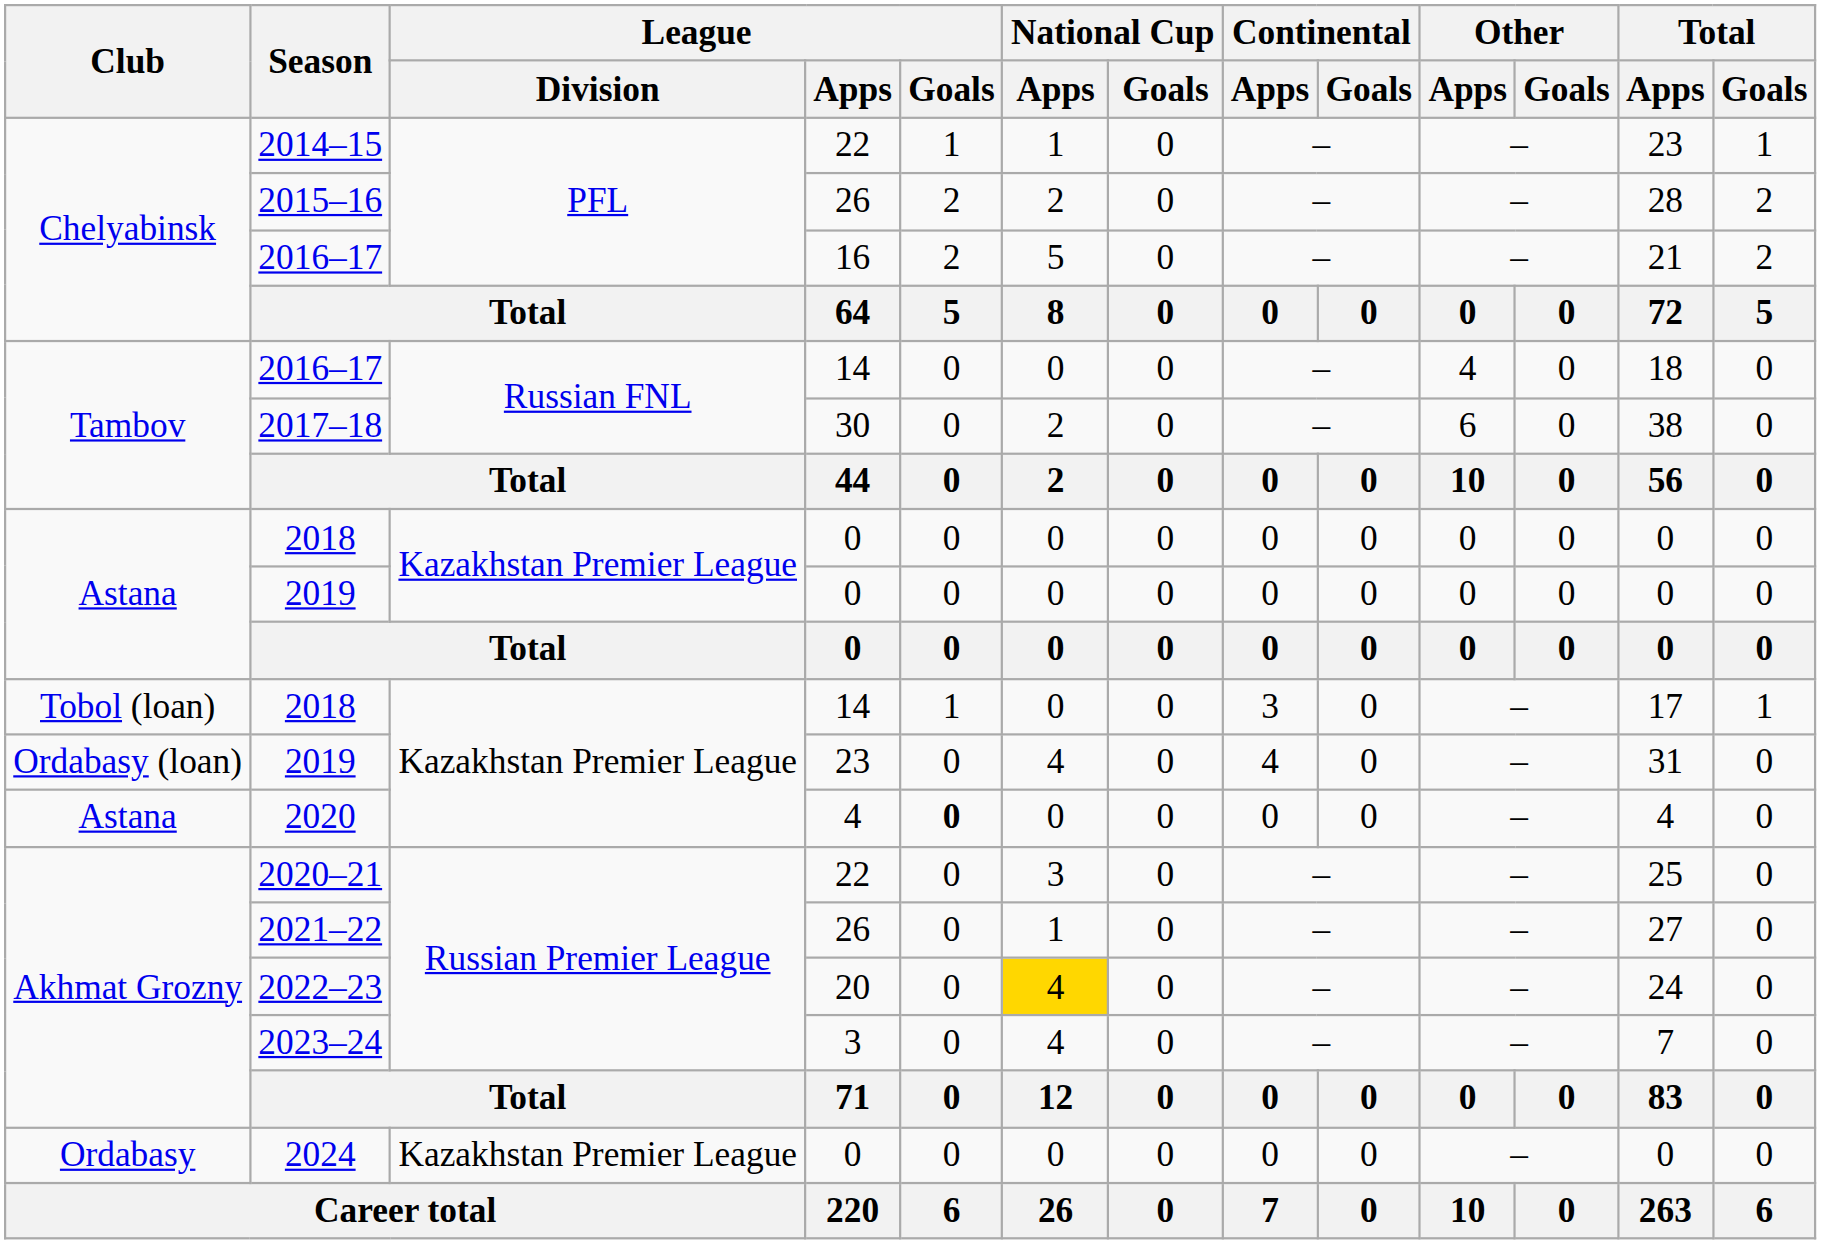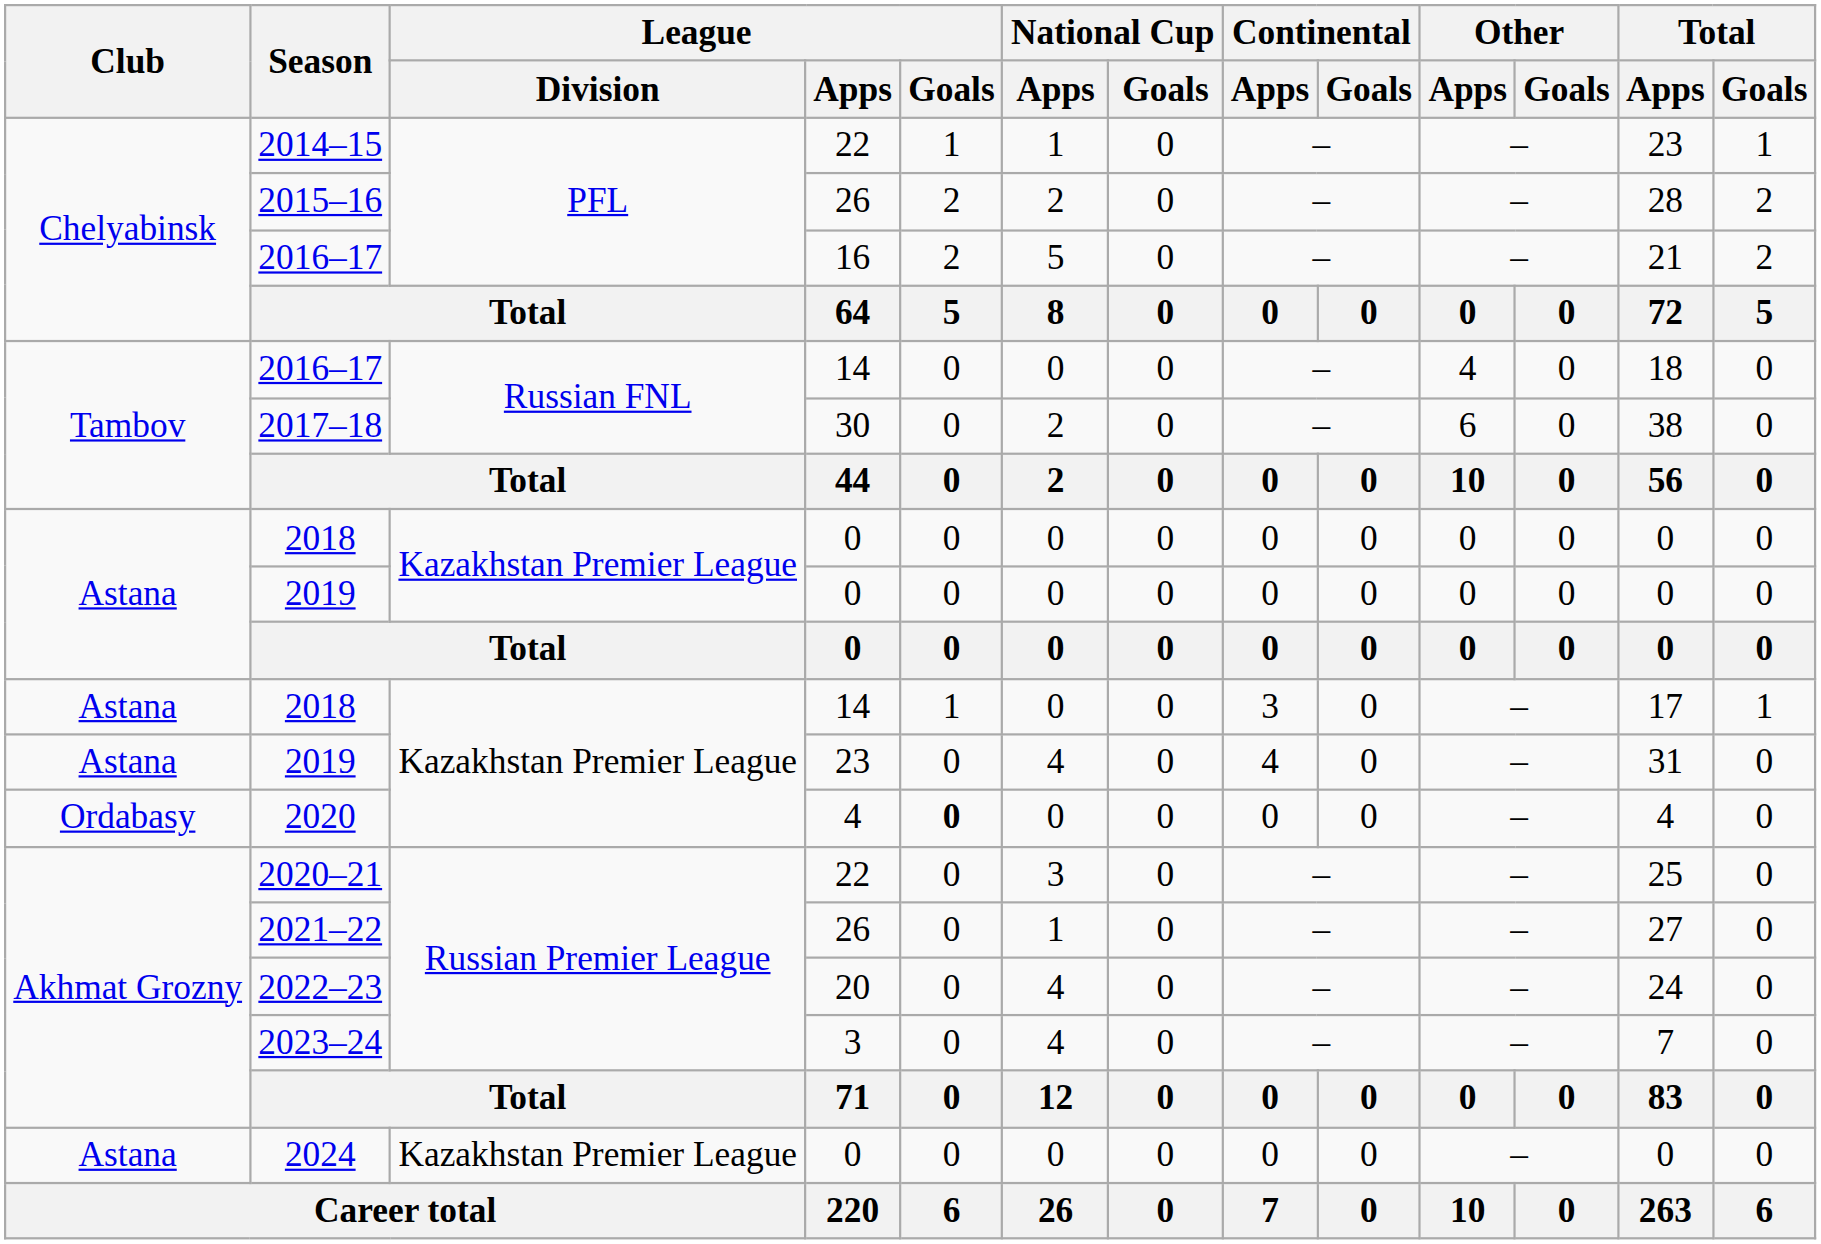 <table class="wikitable" style="text-align:center">
 <tr>
 <th rowspan="2">Club</th>
 <th rowspan="2">Season</th>
 <th colspan="3">League</th>
 <th colspan="2">National Cup</th>
 <th colspan="2">Continental</th>
 <th colspan="2">Other</th>
 <th colspan="2">Total</th>
 </tr>
 <tr>
 <th>Division</th>
 <th>Apps</th>
 <th>Goals</th>
 <th>Apps</th>
 <th>Goals</th>
 <th>Apps</th>
 <th>Goals</th>
 <th>Apps</th>
 <th>Goals</th>
 <th>Apps</th>
 <th>Goals</th>
 </tr>
 <tr>
 <td rowspan="4"><a href='#'>Chelyabinsk</a></td>
 <td><a href='#'>2014–15</a></td>
 <td rowspan="3"><a href='#'>PFL</a></td>
 <td>22</td>
 <td>1</td>
 <td>1</td>
 <td>0</td>
 <td colspan="2">–</td>
 <td colspan="2">–</td>
 <td>23</td>
 <td>1</td>
 </tr>
 <tr>
 <td><a href='#'>2015–16</a></td>
 <td>26</td>
 <td>2</td>
 <td>2</td>
 <td>0</td>
 <td colspan="2">–</td>
 <td colspan="2">–</td>
 <td>28</td>
 <td>2</td>
 </tr>
 <tr>
 <td><a href='#'>2016–17</a></td>
 <td>16</td>
 <td>2</td>
 <td>5</td>
 <td>0</td>
 <td colspan="2">–</td>
 <td colspan="2">–</td>
 <td>21</td>
 <td>2</td>
 </tr>
 <tr>
 <th colspan="2">Total</th>
 <th>64</th>
 <th>5</th>
 <th>8</th>
 <th>0</th>
 <th>0</th>
 <th>0</th>
 <th>0</th>
 <th>0</th>
 <th>72</th>
 <th>5</th>
 </tr>
 <tr>
 <td rowspan="3"><a href='#'>Tambov</a></td>
 <td><a href='#'>2016–17</a></td>
 <td rowspan="2"><a href='#'>Russian FNL</a></td>
 <td>14</td>
 <td>0</td>
 <td>0</td>
 <td>0</td>
 <td colspan="2">–</td>
 <td>4</td>
 <td>0</td>
 <td>18</td>
 <td>0</td>
 </tr>
 <tr>
 <td><a href='#'>2017–18</a></td>
 <td>30</td>
 <td>0</td>
 <td>2</td>
 <td>0</td>
 <td colspan="2">–</td>
 <td>6</td>
 <td>0</td>
 <td>38</td>
 <td>0</td>
 </tr>
 <tr>
 <th colspan="2">Total</th>
 <th>44</th>
 <th>0</th>
 <th>2</th>
 <th>0</th>
 <th>0</th>
 <th>0</th>
 <th>10</th>
 <th>0</th>
 <th>56</th>
 <th>0</th>
 </tr>
 <tr>
 <td rowspan="3"><a href='#'>Astana</a></td>
 <td><a href='#'>2018</a></td>
 <td rowspan="2"><a href='#'>Kazakhstan Premier League</a></td>
 <td>0</td>
 <td>0</td>
 <td>0</td>
 <td>0</td>
 <td>0</td>
 <td>0</td>
 <td>0</td>
 <td>0</td>
 <td>0</td>
 <td>0</td>
 </tr>
 <tr>
 <td><a href='#'>2019</a></td>
 <td>0</td>
 <td>0</td>
 <td>0</td>
 <td>0</td>
 <td>0</td>
 <td>0</td>
 <td>0</td>
 <td>0</td>
 <td>0</td>
 <td>0</td>
 </tr>
 <tr>
 <th colspan="2">Total</th>
 <th>0</th>
 <th>0</th>
 <th>0</th>
 <th>0</th>
 <th>0</th>
 <th>0</th>
 <th>0</th>
 <th>0</th>
 <th>0</th>
 <th>0</th>
 </tr>
 <tr>
-<td><a href='#'>Tobol</a> (loan)</td>
+<td><a href='#'>Astana</a></td>
 <td><a href='#'>2018</a></td>
 <td rowspan="3">Kazakhstan Premier League</td>
 <td>14</td>
 <td>1</td>
 <td>0</td>
 <td>0</td>
 <td>3</td>
 <td>0</td>
 <td colspan="2">–</td>
 <td>17</td>
 <td>1</td>
 </tr>
 <tr>
-<td><a href='#'>Ordabasy</a> (loan)</td>
+<td><a href='#'>Astana</a></td>
 <td><a href='#'>2019</a></td>
 <td>23</td>
 <td>0</td>
 <td>4</td>
 <td>0</td>
 <td>4</td>
 <td>0</td>
 <td colspan="2">–</td>
 <td>31</td>
 <td>0</td>
 </tr>
 <tr>
-<td><a href='#'>Astana</a></td>
+<td><a href='#'>Ordabasy</a></td>
 <td><a href='#'>2020</a></td>
 <td>4</td>
 <td><strong>0</strong></td>
 <td>0</td>
 <td>0</td>
 <td>0</td>
 <td>0</td>
 <td colspan="2">–</td>
 <td>4</td>
 <td>0</td>
 </tr>
 <tr>
 <td rowspan="5"><a href='#'>Akhmat Grozny</a></td>
 <td><a href='#'>2020–21</a></td>
 <td rowspan="4"><a href='#'>Russian Premier League</a></td>
 <td>22</td>
 <td>0</td>
 <td>3</td>
 <td>0</td>
 <td colspan="2">–</td>
 <td colspan="2">–</td>
 <td>25</td>
 <td>0</td>
 </tr>
 <tr>
 <td><a href='#'>2021–22</a></td>
 <td>26</td>
 <td>0</td>
 <td>1</td>
 <td>0</td>
 <td colspan="2">–</td>
 <td colspan="2">–</td>
 <td>27</td>
 <td>0</td>
 </tr>
 <tr>
 <td><a href='#'>2022–23</a></td>
 <td>20</td>
 <td>0</td>
-<td style="background: gold;">4</td>
+<td>4</td>
 <td>0</td>
 <td colspan="2">–</td>
 <td colspan="2">–</td>
 <td>24</td>
 <td>0</td>
 </tr>
 <tr>
 <td><a href='#'>2023–24</a></td>
 <td>3</td>
 <td>0</td>
 <td>4</td>
 <td>0</td>
 <td colspan="2">–</td>
 <td colspan="2">–</td>
 <td>7</td>
 <td>0</td>
 </tr>
 <tr>
 <th colspan="2">Total</th>
 <th>71</th>
 <th>0</th>
 <th>12</th>
 <th>0</th>
 <th>0</th>
 <th>0</th>
 <th>0</th>
 <th>0</th>
 <th>83</th>
 <th>0</th>
 </tr>
 <tr>
-<td><a href='#'>Ordabasy</a></td>
+<td><a href='#'>Astana</a></td>
 <td><a href='#'>2024</a></td>
 <td>Kazakhstan Premier League</td>
 <td>0</td>
 <td>0</td>
 <td>0</td>
 <td>0</td>
 <td>0</td>
 <td>0</td>
 <td colspan="2">–</td>
 <td>0</td>
 <td>0</td>
 </tr>
 <tr>
 <th colspan="3">Career total</th>
 <th>220</th>
 <th>6</th>
 <th>26</th>
 <th>0</th>
 <th>7</th>
 <th>0</th>
 <th>10</th>
 <th>0</th>
 <th>263</th>
 <th>6</th>
 </tr>
 </table>
